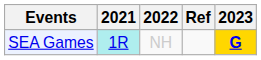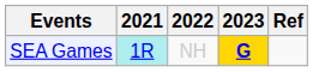 <table style='font-size: 90%; text-align:center;' class='wikitable'>
 <tr>
 <th>Events</th>
 <th>2021</th>
 <th>2022</th>
+<th>2023</th>
 <th>Ref</th>
-<th>2023</th>
 </tr>
 <tr>
 <td bgcolor="#ECF2FF"; align="left"><a href='#'>SEA Games</a></td>
 <td bgcolor=AFEEEE><a href='#'>1R</a></td>
 <td style=color:#ccc>NH</td>
+<td bgcolor=gold><a href='#'><strong>G</strong></a></td>
 <td></td>
-<td bgcolor=gold><a href='#'><strong>G</strong></a></td>
 </tr>
 </table>
